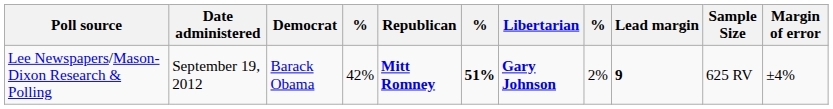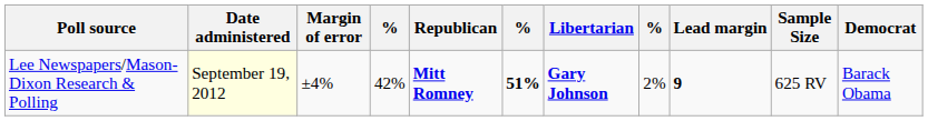 <table class="wikitable">
 <tr style="background:lightgrey;">
 <th>Poll source</th>
 <th>Date administered</th>
-<th>Democrat</th>
+<th>Margin of error</th>
 <th>%</th>
 <th>Republican</th>
 <th>%</th>
 <th><a href='#'>Libertarian</a></th>
 <th>%</th>
 <th>Lead margin</th>
 <th>Sample Size</th>
-<th>Margin of error</th>
+<th>Democrat</th>
 </tr>
 <tr>
 <td><a href='#'>Lee Newspapers</a>/<a href='#'>Mason-Dixon Research & Polling</a></td>
-<td>September 19, 2012</td>
-<td><a href='#'>Barack Obama</a></td>
+<td style="background: lightyellow;">September 19, 2012</td>
+<td>±4%</td>
 <td>42%</td>
 <td><strong><a href='#'>Mitt Romney</a></strong></td>
 <td><strong>51%</strong></td>
 <td><strong><a href='#'>Gary Johnson</a></strong></td>
 <td>2%</td>
 <td><strong>9</strong></td>
 <td>625 RV</td>
-<td>±4%</td>
+<td><a href='#'>Barack Obama</a></td>
 </tr>
 </table>
